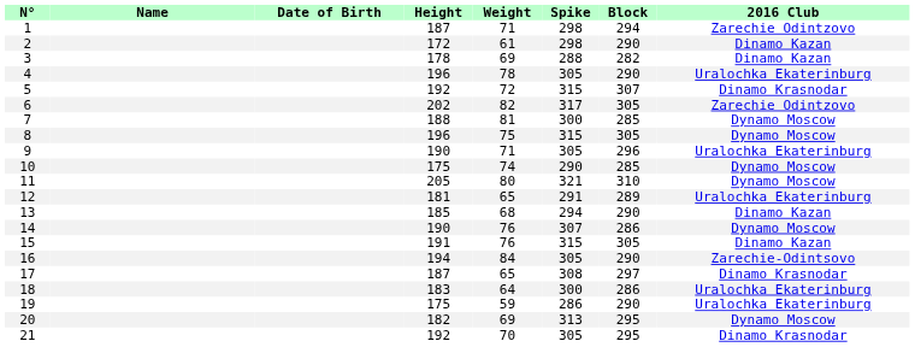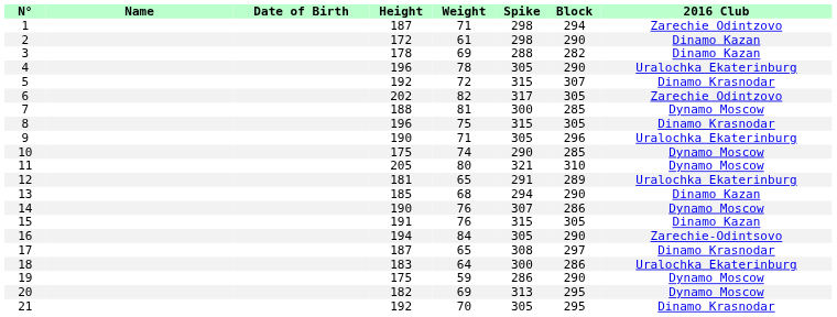 <table style="text-align:center; border:none;" cellpadding=0 cellspacing=0 width=100%>
 <tr style="background: #bbffcc;">
 <th width="5%">N°</th>
 <th width=200px>Name</th>
 <th>Date of Birth</th>
 <th>Height</th>
 <th>Weight</th>
 <th>Spike</th>
 <th>Block</th>
 <th>2016 Club</th>
 </tr>
 <tr>
 <td>1</td>
 <td></td>
 <td></td>
 <td>187</td>
 <td>71</td>
 <td>298</td>
 <td>294</td>
 <td><a href='#'>Zarechie Odintzovo</a></td>
 </tr>
 <tr bgcolor="#f2f2f2">
 <td>2</td>
 <td></td>
 <td></td>
 <td>172</td>
 <td>61</td>
 <td>298</td>
 <td>290</td>
 <td><a href='#'>Dinamo Kazan</a></td>
 </tr>
 <tr>
 <td>3</td>
 <td></td>
 <td></td>
 <td>178</td>
 <td>69</td>
 <td>288</td>
 <td>282</td>
 <td><a href='#'>Dinamo Kazan</a></td>
 </tr>
 <tr bgcolor="#f2f2f2">
 <td>4</td>
 <td></td>
 <td></td>
 <td>196</td>
 <td>78</td>
 <td>305</td>
 <td>290</td>
 <td><a href='#'>Uralochka Ekaterinburg</a></td>
 </tr>
 <tr>
 <td>5</td>
 <td></td>
 <td></td>
 <td>192</td>
 <td>72</td>
 <td>315</td>
 <td>307</td>
 <td><a href='#'>Dinamo Krasnodar</a></td>
 </tr>
 <tr bgcolor="#f2f2f2">
 <td>6</td>
 <td></td>
 <td></td>
 <td>202</td>
 <td>82</td>
 <td>317</td>
 <td>305</td>
 <td><a href='#'>Zarechie Odintzovo</a></td>
 </tr>
 <tr>
 <td>7</td>
 <td></td>
 <td></td>
 <td>188</td>
 <td>81</td>
 <td>300</td>
 <td>285</td>
 <td><a href='#'>Dynamo Moscow</a></td>
 </tr>
 <tr bgcolor="#f2f2f2">
 <td>8</td>
 <td></td>
 <td></td>
 <td>196</td>
 <td>75</td>
 <td>315</td>
 <td>305</td>
-<td><a href='#'>Dynamo Moscow</a></td>
+<td><a href='#'>Dinamo Krasnodar</a></td>
 </tr>
 <tr>
 <td>9</td>
 <td></td>
 <td></td>
 <td>190</td>
 <td>71</td>
 <td>305</td>
 <td>296</td>
 <td><a href='#'>Uralochka Ekaterinburg</a></td>
 </tr>
 <tr bgcolor="#f2f2f2">
 <td>10</td>
 <td></td>
 <td></td>
 <td>175</td>
 <td>74</td>
 <td>290</td>
 <td>285</td>
 <td><a href='#'>Dynamo Moscow</a></td>
 </tr>
 <tr>
 <td>11</td>
 <td></td>
 <td></td>
 <td>205</td>
 <td>80</td>
 <td>321</td>
 <td>310</td>
 <td><a href='#'>Dynamo Moscow</a></td>
 </tr>
 <tr bgcolor="#f2f2f2">
 <td>12</td>
 <td></td>
 <td></td>
 <td>181</td>
 <td>65</td>
 <td>291</td>
 <td>289</td>
 <td><a href='#'>Uralochka Ekaterinburg</a></td>
 </tr>
 <tr>
 <td>13</td>
 <td></td>
 <td></td>
 <td>185</td>
 <td>68</td>
 <td>294</td>
 <td>290</td>
 <td><a href='#'>Dinamo Kazan</a></td>
 </tr>
 <tr bgcolor="#f2f2f2">
 <td>14</td>
 <td></td>
 <td></td>
 <td>190</td>
 <td>76</td>
 <td>307</td>
 <td>286</td>
 <td><a href='#'>Dynamo Moscow</a></td>
 </tr>
 <tr>
 <td>15</td>
 <td></td>
 <td></td>
 <td>191</td>
 <td>76</td>
 <td>315</td>
 <td>305</td>
 <td><a href='#'>Dinamo Kazan</a></td>
 </tr>
 <tr bgcolor="#f2f2f2">
 <td>16</td>
 <td></td>
 <td></td>
 <td>194</td>
 <td>84</td>
 <td>305</td>
 <td>290</td>
 <td><a href='#'>Zarechie-Odintsovo</a></td>
 </tr>
 <tr>
 <td>17</td>
 <td></td>
 <td></td>
 <td>187</td>
 <td>65</td>
 <td>308</td>
 <td>297</td>
 <td><a href='#'>Dinamo Krasnodar</a></td>
 </tr>
 <tr bgcolor="#f2f2f2">
 <td>18</td>
 <td></td>
 <td></td>
 <td>183</td>
 <td>64</td>
 <td>300</td>
 <td>286</td>
 <td><a href='#'>Uralochka Ekaterinburg</a></td>
 </tr>
 <tr>
 <td>19</td>
 <td></td>
 <td></td>
 <td>175</td>
 <td>59</td>
 <td>286</td>
 <td>290</td>
-<td><a href='#'>Uralochka Ekaterinburg</a></td>
+<td><a href='#'>Dynamo Moscow</a></td>
 </tr>
 <tr bgcolor="#f2f2f2">
 <td>20</td>
 <td></td>
 <td></td>
 <td>182</td>
 <td>69</td>
 <td>313</td>
 <td>295</td>
 <td><a href='#'>Dynamo Moscow</a></td>
 </tr>
 <tr>
 <td>21</td>
 <td></td>
 <td></td>
 <td>192</td>
 <td>70</td>
 <td>305</td>
 <td>295</td>
 <td><a href='#'>Dinamo Krasnodar</a></td>
 </tr>
 </table>
